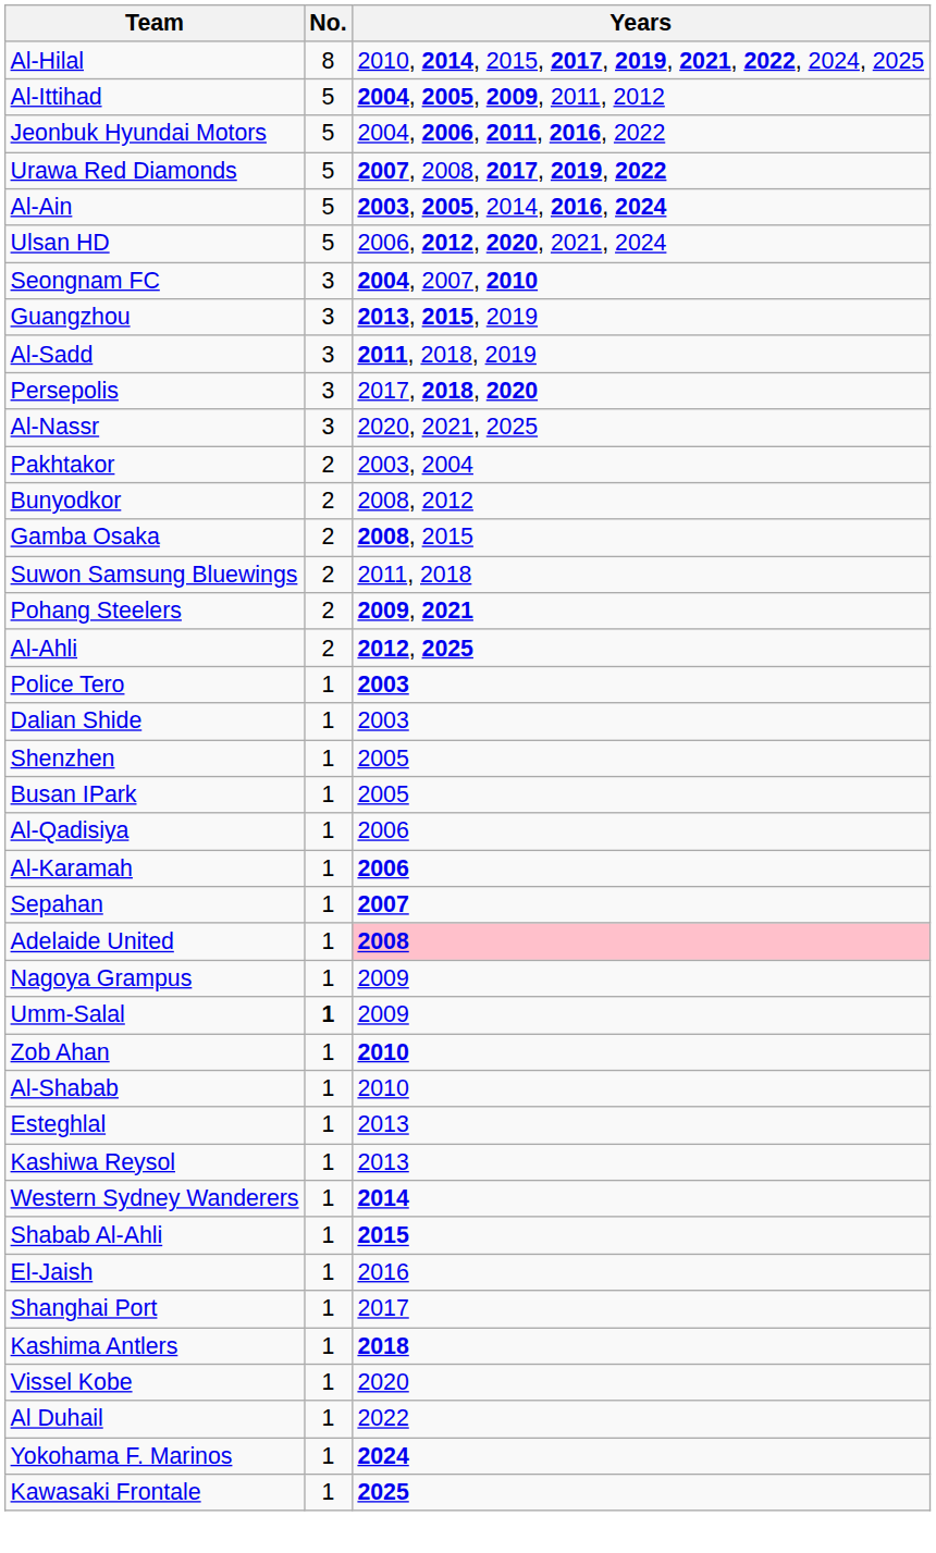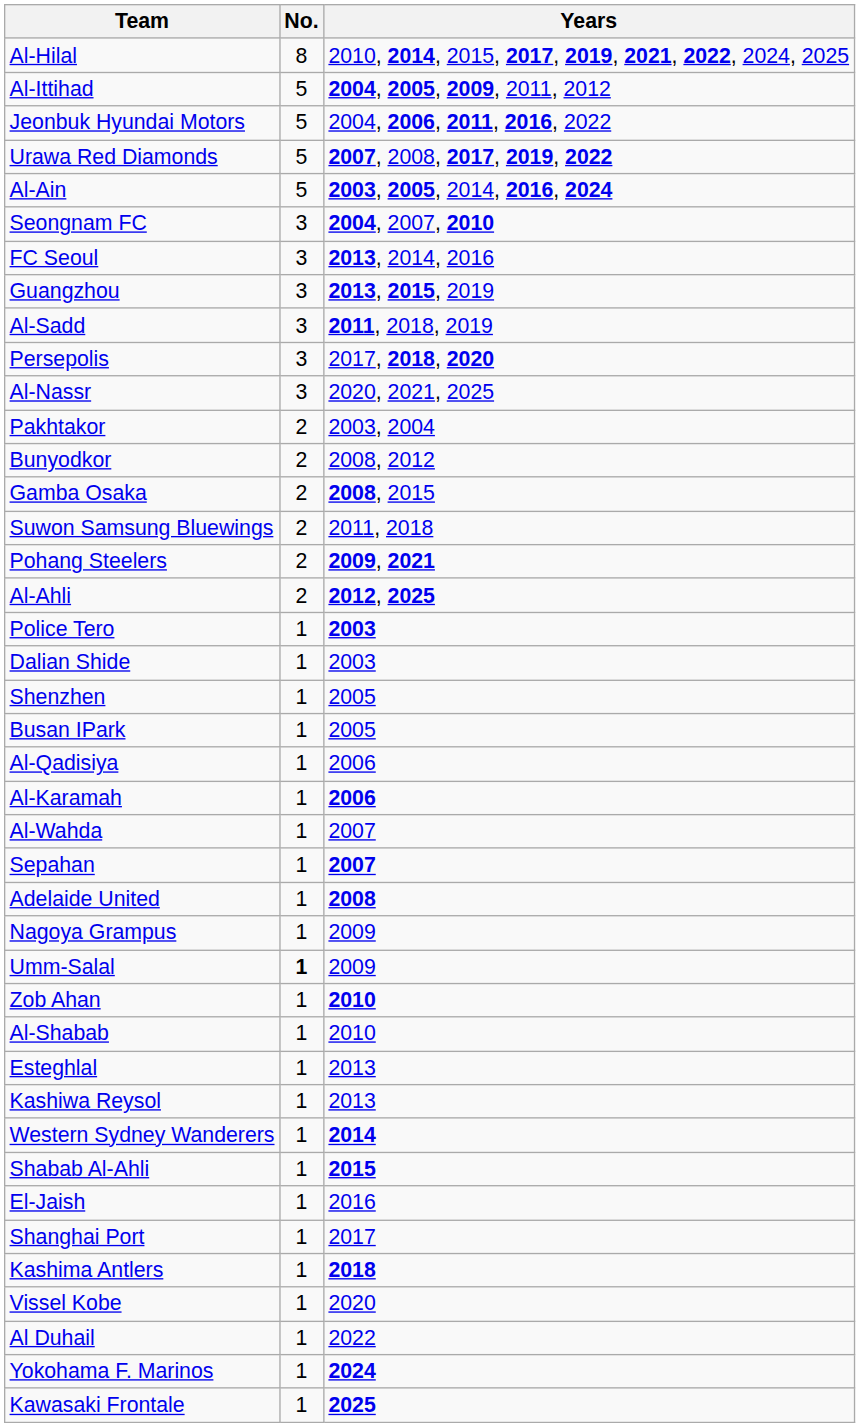 <table class="wikitable sortable">
 <tr>
 <th>Team</th>
 <th>No.</th>
 <th>Years</th>
 </tr>
 <tr>
 <td> <a href='#'>Al-Hilal</a></td>
 <td align=center>8</td>
 <td><a href='#'>2010</a>, <strong><a href='#'>2014</a></strong>, <a href='#'>2015</a>, <strong><a href='#'>2017</a></strong>, <strong><a href='#'>2019</a></strong>,  <strong><a href='#'>2021</a></strong>, <strong><a href='#'>2022</a></strong>, <a href='#'>2024</a>, <a href='#'>2025</a></td>
 </tr>
 <tr>
 <td> <a href='#'>Al-Ittihad</a></td>
 <td align=center>5</td>
 <td><strong><a href='#'>2004</a></strong>, <strong><a href='#'>2005</a></strong>, <strong><a href='#'>2009</a></strong>, <a href='#'>2011</a>, <a href='#'>2012</a></td>
 </tr>
 <tr>
 <td> <a href='#'>Jeonbuk Hyundai Motors</a></td>
 <td align=center>5</td>
 <td><a href='#'>2004</a>, <strong><a href='#'>2006</a></strong>, <strong><a href='#'>2011</a></strong>, <strong><a href='#'>2016</a></strong>, <a href='#'>2022</a></td>
 </tr>
 <tr>
 <td> <a href='#'>Urawa Red Diamonds</a></td>
 <td align=center>5</td>
 <td><strong><a href='#'>2007</a></strong>, <a href='#'>2008</a>, <strong><a href='#'>2017</a></strong>, <strong><a href='#'>2019</a></strong>, <strong><a href='#'>2022</a></strong></td>
 </tr>
 <tr>
 <td> <a href='#'>Al-Ain</a></td>
 <td align=center>5</td>
 <td><strong><a href='#'>2003</a></strong>, <strong><a href='#'>2005</a></strong>, <a href='#'>2014</a>, <strong><a href='#'>2016</a></strong>, <strong><a href='#'>2024</a></strong></td>
 </tr>
 <tr>
-<td> <a href='#'>Ulsan HD</a></td>
-<td align=center>5</td>
-<td><a href='#'>2006</a>, <strong><a href='#'>2012</a></strong>, <strong><a href='#'>2020</a></strong>, <a href='#'>2021</a>, <a href='#'>2024</a></td>
-</tr>
-<tr>
 <td> <a href='#'>Seongnam FC</a></td>
 <td align=center>3</td>
 <td><strong><a href='#'>2004</a></strong>, <a href='#'>2007</a>, <strong><a href='#'>2010</a></strong></td>
+</tr>
+<tr>
+<td> <a href='#'>FC Seoul</a></td>
+<td align=center>3</td>
+<td><strong><a href='#'>2013</a></strong>, <a href='#'>2014</a>, <a href='#'>2016</a></td>
 </tr>
 <tr>
 <td> <a href='#'>Guangzhou</a></td>
 <td align=center>3</td>
 <td><strong><a href='#'>2013</a></strong>, <strong><a href='#'>2015</a></strong>, <a href='#'>2019</a></td>
 </tr>
 <tr>
 <td> <a href='#'>Al-Sadd</a></td>
 <td align=center>3</td>
 <td><strong><a href='#'>2011</a></strong>, <a href='#'>2018</a>, <a href='#'>2019</a></td>
 </tr>
 <tr>
 <td> <a href='#'>Persepolis</a></td>
 <td align=center>3</td>
 <td><a href='#'>2017</a>, <strong><a href='#'>2018</a></strong>, <strong><a href='#'>2020</a></strong></td>
 </tr>
 <tr>
 <td> <a href='#'>Al-Nassr</a></td>
 <td align=center>3</td>
 <td><a href='#'>2020</a>, <a href='#'>2021</a>, <a href='#'>2025</a></td>
 </tr>
 <tr>
 <td> <a href='#'>Pakhtakor</a></td>
 <td align=center>2</td>
 <td><a href='#'>2003</a>, <a href='#'>2004</a></td>
 </tr>
 <tr>
 <td> <a href='#'>Bunyodkor</a></td>
 <td align=center>2</td>
 <td><a href='#'>2008</a>, <a href='#'>2012</a></td>
 </tr>
 <tr>
 <td> <a href='#'>Gamba Osaka</a></td>
 <td align=center>2</td>
 <td><strong><a href='#'>2008</a></strong>, <a href='#'>2015</a></td>
 </tr>
 <tr>
 <td> <a href='#'>Suwon Samsung Bluewings</a></td>
 <td align=center>2</td>
 <td><a href='#'>2011</a>, <a href='#'>2018</a></td>
 </tr>
 <tr>
 <td> <a href='#'>Pohang Steelers</a></td>
 <td align=center>2</td>
 <td><strong><a href='#'>2009</a></strong>,  <strong><a href='#'>2021</a></strong></td>
 </tr>
 <tr>
 <td> <a href='#'>Al-Ahli</a></td>
 <td align=center>2</td>
 <td><strong><a href='#'>2012</a></strong>, <strong><a href='#'>2025</a></strong></td>
 </tr>
 <tr>
 <td> <a href='#'>Police Tero</a></td>
 <td align=center>1</td>
 <td><strong><a href='#'>2003</a></strong></td>
 </tr>
 <tr>
 <td> <a href='#'>Dalian Shide</a></td>
 <td align=center>1</td>
 <td><a href='#'>2003</a></td>
 </tr>
 <tr>
 <td> <a href='#'>Shenzhen</a></td>
 <td align=center>1</td>
 <td><a href='#'>2005</a></td>
 </tr>
 <tr>
 <td> <a href='#'>Busan IPark</a></td>
 <td align=center>1</td>
 <td><a href='#'>2005</a></td>
 </tr>
 <tr>
 <td> <a href='#'>Al-Qadisiya</a></td>
 <td align=center>1</td>
 <td><a href='#'>2006</a></td>
 </tr>
 <tr>
 <td> <a href='#'>Al-Karamah</a></td>
 <td align=center>1</td>
 <td><strong><a href='#'>2006</a></strong></td>
 </tr>
 <tr>
+<td> <a href='#'>Al-Wahda</a></td>
+<td align=center>1</td>
+<td><a href='#'>2007</a></td>
+</tr>
+<tr>
 <td> <a href='#'>Sepahan</a></td>
 <td align=center>1</td>
 <td><strong><a href='#'>2007</a></strong></td>
 </tr>
 <tr>
 <td> <a href='#'>Adelaide United</a></td>
 <td align=center>1</td>
-<td style="background: pink;"><strong><a href='#'>2008</a></strong></td>
+<td><strong><a href='#'>2008</a></strong></td>
 </tr>
 <tr>
 <td> <a href='#'>Nagoya Grampus</a></td>
 <td align=center>1</td>
 <td><a href='#'>2009</a></td>
 </tr>
 <tr>
 <td> <a href='#'>Umm-Salal</a></td>
 <td align=center><strong>1</strong></td>
 <td><a href='#'>2009</a></td>
 </tr>
 <tr>
 <td> <a href='#'>Zob Ahan</a></td>
 <td align=center>1</td>
 <td><strong><a href='#'>2010</a></strong></td>
 </tr>
 <tr>
 <td> <a href='#'>Al-Shabab</a></td>
 <td align=center>1</td>
 <td><a href='#'>2010</a></td>
 </tr>
 <tr>
 <td> <a href='#'>Esteghlal</a></td>
 <td align=center>1</td>
 <td><a href='#'>2013</a></td>
 </tr>
 <tr>
 <td> <a href='#'>Kashiwa Reysol</a></td>
 <td align=center>1</td>
 <td><a href='#'>2013</a></td>
 </tr>
 <tr>
 <td> <a href='#'>Western Sydney Wanderers</a></td>
 <td align=center>1</td>
 <td><strong><a href='#'>2014</a></strong></td>
 </tr>
 <tr>
 <td> <a href='#'>Shabab Al-Ahli</a></td>
 <td align=center>1</td>
 <td><strong><a href='#'>2015</a></strong></td>
 </tr>
 <tr>
 <td> <a href='#'>El-Jaish</a></td>
 <td align=center>1</td>
 <td><a href='#'>2016</a></td>
 </tr>
 <tr>
 <td> <a href='#'>Shanghai Port</a></td>
 <td align=center>1</td>
 <td><a href='#'>2017</a></td>
 </tr>
 <tr>
 <td> <a href='#'>Kashima Antlers</a></td>
 <td align=center>1</td>
 <td><strong><a href='#'>2018</a></strong></td>
 </tr>
 <tr>
 <td> <a href='#'>Vissel Kobe</a></td>
 <td align=center>1</td>
 <td><a href='#'>2020</a></td>
 </tr>
 <tr>
 <td> <a href='#'>Al Duhail</a></td>
 <td align=center>1</td>
 <td><a href='#'>2022</a></td>
 </tr>
 <tr>
 <td> <a href='#'>Yokohama F. Marinos</a></td>
 <td align=center>1</td>
 <td><strong><a href='#'>2024</a></strong></td>
 </tr>
 <tr>
 <td> <a href='#'>Kawasaki Frontale</a></td>
 <td align=center>1</td>
 <td><strong><a href='#'>2025</a></strong></td>
 </tr>
 </table>
